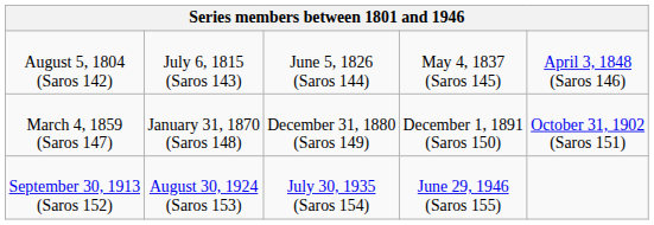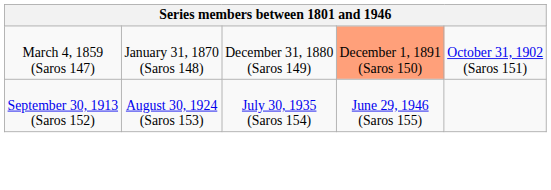 <table class="wikitable mw-collapsible mw-collapsed">
 <tr>
 <th colspan=5>Series members between 1801 and 1946</th>
 </tr>
 <tr style="text-align:center;">
-<td><br>August 5, 1804<br>(Saros 142)</td>
-<td><br>July 6, 1815<br>(Saros 143)</td>
-<td><br>June 5, 1826<br>(Saros 144)</td>
-<td><br>May 4, 1837<br>(Saros 145)</td>
-<td><br><a href='#'>April 3, 1848</a><br>(Saros 146)</td>
-</tr>
-<tr style="text-align:center;">
 <td><br>March 4, 1859<br>(Saros 147)</td>
 <td><br>January 31, 1870<br>(Saros 148)</td>
 <td><br>December 31, 1880<br>(Saros 149)</td>
-<td><br>December 1, 1891<br>(Saros 150)</td>
+<td style="background: lightsalmon;"><br>December 1, 1891<br>(Saros 150)</td>
 <td><br><a href='#'>October 31, 1902</a><br>(Saros 151)</td>
 </tr>
 <tr style="text-align:center;">
 <td><br><a href='#'>September 30, 1913</a><br>(Saros 152)</td>
 <td><br><a href='#'>August 30, 1924</a><br>(Saros 153)</td>
 <td><br><a href='#'>July 30, 1935</a><br>(Saros 154)</td>
 <td><br><a href='#'>June 29, 1946</a><br>(Saros 155)</td>
 </tr>
 </table>
